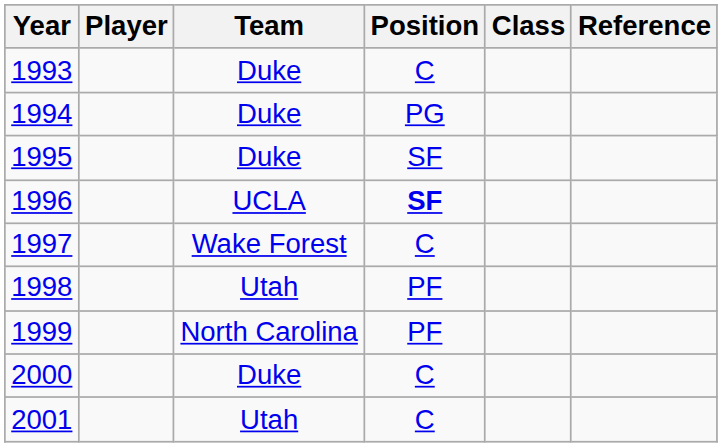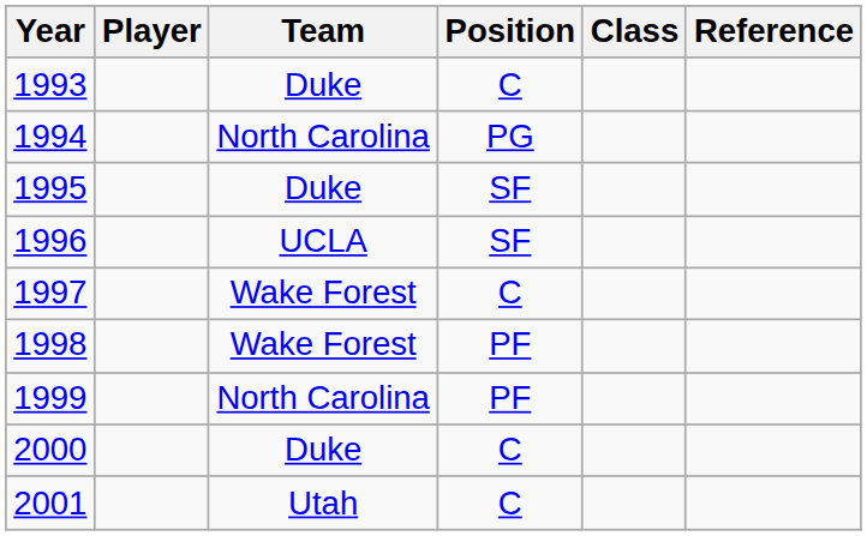 <table class="wikitable sortable" style="text-align:center;">
 <tr>
 <th>Year</th>
 <th>Player</th>
 <th>Team</th>
 <th>Position</th>
 <th>Class</th>
 <th class="unsortable">Reference</th>
 </tr>
 <tr>
 <td><a href='#'>1993</a></td>
 <td></td>
 <td><a href='#'>Duke</a></td>
 <td><a href='#'>C</a></td>
 <td></td>
 <td></td>
 </tr>
 <tr>
 <td><a href='#'>1994</a></td>
 <td></td>
-<td><a href='#'>Duke</a></td>
+<td><a href='#'>North Carolina</a></td>
 <td><a href='#'>PG</a></td>
 <td></td>
 <td></td>
 </tr>
 <tr>
 <td><a href='#'>1995</a></td>
 <td></td>
 <td><a href='#'>Duke</a></td>
 <td><a href='#'>SF</a></td>
 <td></td>
 <td></td>
 </tr>
 <tr>
 <td><a href='#'>1996</a></td>
 <td></td>
 <td><a href='#'>UCLA</a></td>
-<td><strong><a href='#'>SF</a></strong></td>
+<td><a href='#'>SF</a></td>
 <td></td>
 <td></td>
 </tr>
 <tr>
 <td><a href='#'>1997</a></td>
 <td></td>
 <td><a href='#'>Wake Forest</a></td>
 <td><a href='#'>C</a></td>
 <td></td>
 <td></td>
 </tr>
 <tr>
 <td><a href='#'>1998</a></td>
 <td></td>
-<td><a href='#'>Utah</a></td>
+<td><a href='#'>Wake Forest</a></td>
 <td><a href='#'>PF</a></td>
 <td></td>
 <td></td>
 </tr>
 <tr>
 <td><a href='#'>1999</a></td>
 <td></td>
 <td><a href='#'>North Carolina</a></td>
 <td><a href='#'>PF</a></td>
 <td></td>
 <td></td>
 </tr>
 <tr>
 <td><a href='#'>2000</a></td>
 <td></td>
 <td><a href='#'>Duke</a></td>
 <td><a href='#'>C</a></td>
 <td></td>
 <td></td>
 </tr>
 <tr>
 <td><a href='#'>2001</a></td>
 <td></td>
 <td><a href='#'>Utah</a></td>
 <td><a href='#'>C</a></td>
 <td></td>
 <td></td>
 </tr>
 </table>
